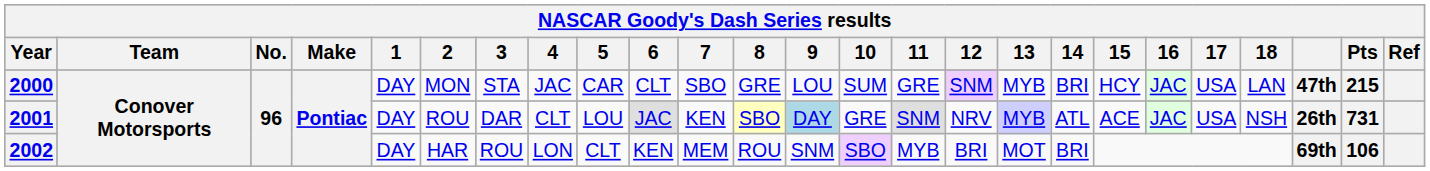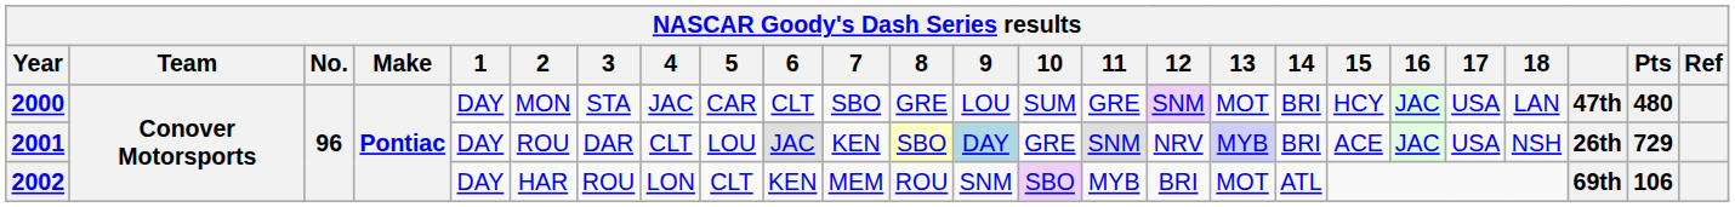 <table class="wikitable" style="text-align:center; font-size:75%">
 <tr>
 <th colspan=32><a href='#'>NASCAR Goody's Dash Series</a> results</th>
 </tr>
 <tr>
 <th>Year</th>
 <th>Team</th>
 <th>No.</th>
 <th>Make</th>
 <th>1</th>
 <th>2</th>
 <th>3</th>
 <th>4</th>
 <th>5</th>
 <th>6</th>
 <th>7</th>
 <th>8</th>
 <th>9</th>
 <th>10</th>
 <th>11</th>
 <th>12</th>
 <th>13</th>
 <th>14</th>
 <th>15</th>
 <th>16</th>
 <th>17</th>
 <th>18</th>
 <th></th>
 <th>Pts</th>
 <th>Ref</th>
 </tr>
 <tr>
 <th><a href='#'>2000</a></th>
 <th rowspan=3>Conover Motorsports</th>
 <th rowspan=3>96</th>
 <th rowspan=3><a href='#'>Pontiac</a></th>
 <td><a href='#'>DAY</a></td>
 <td><a href='#'>MON</a></td>
 <td><a href='#'>STA</a></td>
 <td><a href='#'>JAC</a></td>
 <td><a href='#'>CAR</a></td>
 <td><a href='#'>CLT</a></td>
 <td><a href='#'>SBO</a></td>
 <td><a href='#'>GRE</a></td>
 <td><a href='#'>LOU</a></td>
 <td><a href='#'>SUM</a></td>
 <td><a href='#'>GRE</a></td>
 <td style="background:#EFCFFF;"><a href='#'>SNM</a><br></td>
-<td><a href='#'>MYB</a></td>
+<td><a href='#'>MOT</a></td>
 <td><a href='#'>BRI</a></td>
 <td><a href='#'>HCY</a></td>
 <td style="background:#DFFFDF;"><a href='#'>JAC</a><br></td>
 <td><a href='#'>USA</a></td>
 <td><a href='#'>LAN</a></td>
 <th>47th</th>
-<th>215</th>
+<th>480</th>
 <th></th>
 </tr>
 <tr>
 <th><a href='#'>2001</a></th>
 <td><a href='#'>DAY</a></td>
 <td><a href='#'>ROU</a></td>
 <td><a href='#'>DAR</a></td>
 <td><a href='#'>CLT</a></td>
 <td><a href='#'>LOU</a></td>
 <td style="background:#DFDFDF;"><a href='#'>JAC</a><br></td>
 <td><a href='#'>KEN</a></td>
 <td style="background:#FFFFBF;"><a href='#'>SBO</a><br></td>
 <td style="background: lightblue;"><a href='#'>DAY</a></td>
 <td><a href='#'>GRE</a></td>
 <td style="background:#DFDFDF;"><a href='#'>SNM</a><br></td>
 <td><a href='#'>NRV</a></td>
 <td style="background:#CFCFFF;"><a href='#'>MYB</a><br></td>
-<td><a href='#'>ATL</a></td>
+<td><a href='#'>BRI</a></td>
 <td><a href='#'>ACE</a></td>
 <td style="background:#DFFFDF;"><a href='#'>JAC</a><br></td>
 <td><a href='#'>USA</a></td>
 <td><a href='#'>NSH</a></td>
 <th>26th</th>
-<th>731</th>
+<th>729</th>
 <th></th>
 </tr>
 <tr>
 <th><a href='#'>2002</a></th>
 <td><a href='#'>DAY</a></td>
 <td><a href='#'>HAR</a></td>
 <td><a href='#'>ROU</a></td>
 <td><a href='#'>LON</a></td>
 <td><a href='#'>CLT</a></td>
 <td><a href='#'>KEN</a></td>
 <td><a href='#'>MEM</a></td>
 <td><a href='#'>ROU</a></td>
 <td><a href='#'>SNM</a></td>
 <td style="background:#EFCFFF;"><a href='#'>SBO</a><br></td>
 <td><a href='#'>MYB</a></td>
 <td><a href='#'>BRI</a></td>
 <td><a href='#'>MOT</a></td>
-<td><a href='#'>BRI</a></td>
+<td><a href='#'>ATL</a></td>
 <td colspan=4></td>
 <th>69th</th>
 <th>106</th>
 <th></th>
 </tr>
 </table>
